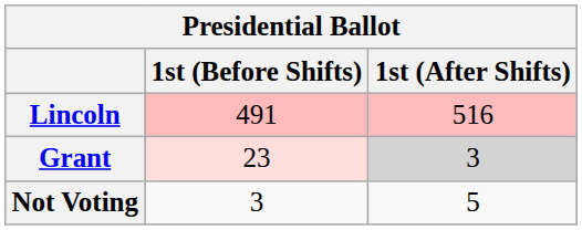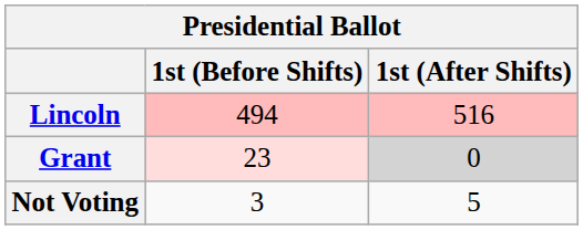 <table class="wikitable sortable" style="text-align:center">
 <tr>
 <th colspan="3"><strong>Presidential Ballot</strong></th>
 </tr>
 <tr>
 <th></th>
 <th>1st (Before Shifts)</th>
 <th>1st (After Shifts)</th>
 </tr>
 <tr>
 <th><a href='#'>Lincoln</a></th>
-<td style="background:#fbb;">491</td>
+<td style="background:#fbb;">494</td>
 <td style="background:#fbb;">516</td>
 </tr>
 <tr>
 <th><a href='#'>Grant</a></th>
 <td style="background:#fdd;">23</td>
-<td style="background:#d3d3d3">3</td>
+<td style="background:#d3d3d3">0</td>
 </tr>
 <tr>
 <th>Not Voting</th>
 <td>3</td>
 <td>5</td>
 </tr>
 </table>
